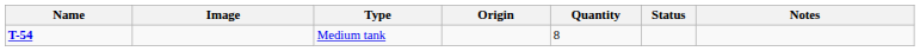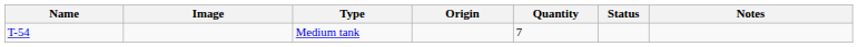 <table class="wikitable" style="width:90%;">
 <tr>
 <th width=14%>Name</th>
 <th width=20%>Image</th>
 <th width=14%>Type</th>
 <th width=12%>Origin</th>
 <th width=10%>Quantity</th>
 <th width=06%>Status</th>
 <th width=24%>Notes</th>
 </tr>
 <tr>
-<td><strong><a href='#'>T-54</a></strong></td>
+<td><a href='#'>T-54</a></td>
 <td></td>
 <td><a href='#'>Medium tank</a></td>
 <td></td>
-<td>8</td>
+<td>7</td>
 <td></td>
 <td></td>
 </tr>
 </table>
